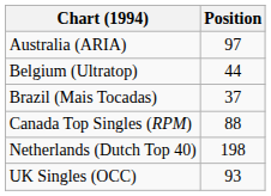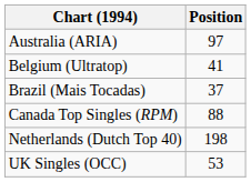 <table class="wikitable sortable">
 <tr>
 <th>Chart (1994)</th>
 <th>Position</th>
 </tr>
 <tr>
 <td>Australia (ARIA)</td>
 <td align="center">97</td>
 </tr>
 <tr>
 <td>Belgium (Ultratop)</td>
-<td align="center">44</td>
+<td align="center">41</td>
 </tr>
 <tr>
 <td>Brazil (Mais Tocadas)</td>
 <td align="center">37</td>
 </tr>
 <tr>
 <td>Canada Top Singles (<em>RPM</em>)</td>
 <td align="center">88</td>
 </tr>
 <tr>
 <td>Netherlands (Dutch Top 40)</td>
 <td align="center">198</td>
 </tr>
 <tr>
 <td>UK Singles (OCC)</td>
-<td align="center">93</td>
+<td align="center">53</td>
 </tr>
 </table>
